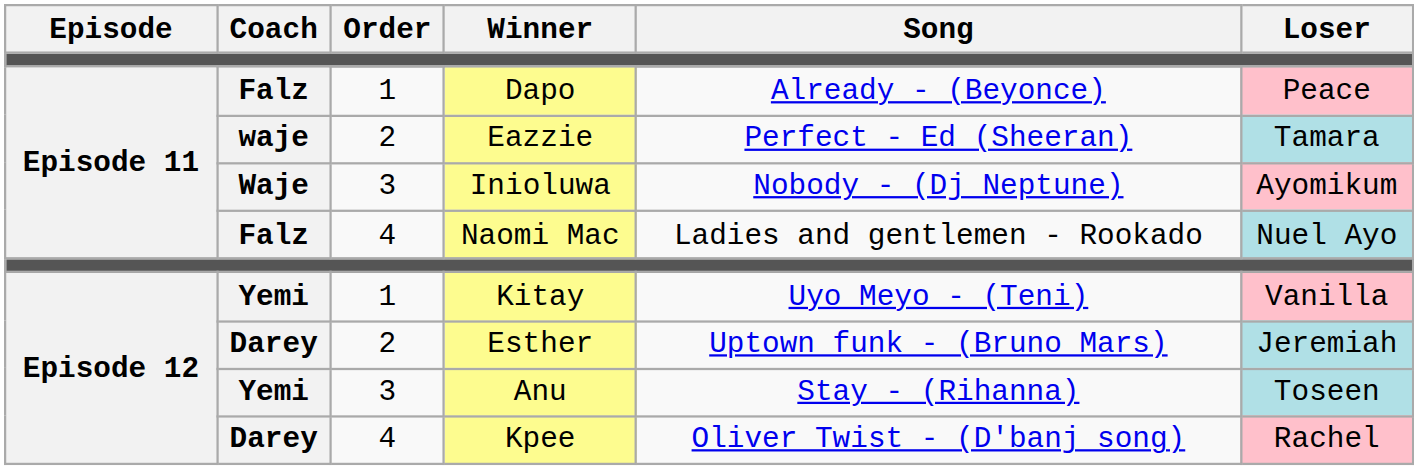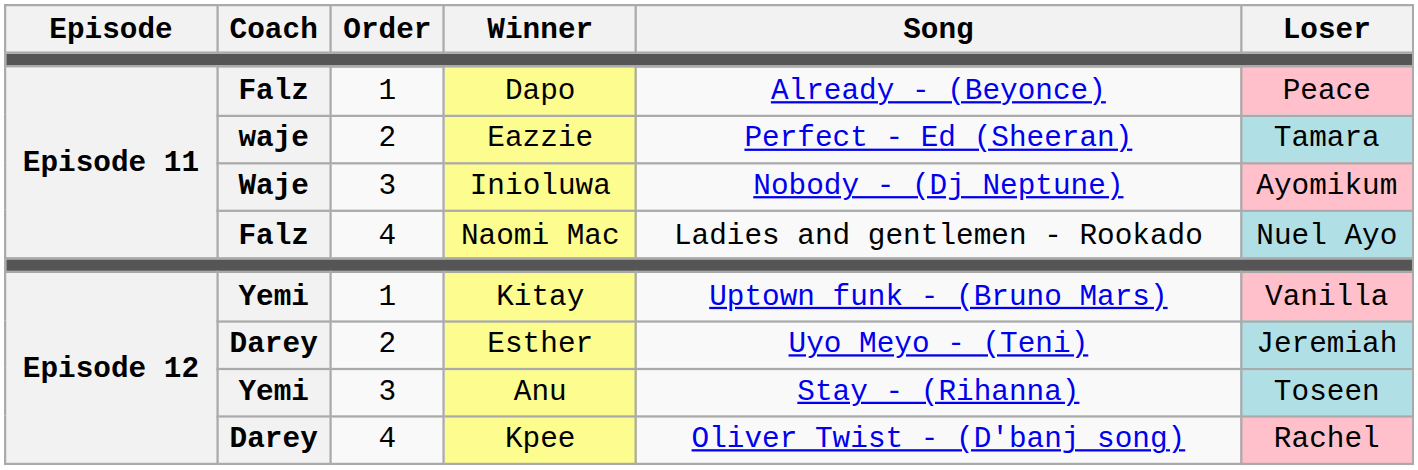 <table class="wikitable" style="text-align: center; width:100%">
 <tr>
 <th>Episode</th>
 <th>Coach</th>
 <th>Order</th>
 <th>Winner</th>
 <th>Song</th>
 <th>Loser</th>
 </tr>
 <tr>
 <td colspan="6" style="background:#555"></td>
 </tr>
 <tr>
 <th rowspan="5">Episode 11 <br></th>
 </tr>
 <tr>
 <th>Falz</th>
 <td>1</td>
 <td style="background:#fdfc8f">Dapo</td>
 <td><a href='#'>Already - (Beyonce)</a></td>
 <td style="background:pink">Peace</td>
 </tr>
 <tr>
 <th>waje</th>
 <td>2</td>
 <td style="background:#fdfc8f">Eazzie</td>
 <td><a href='#'>Perfect - Ed (Sheeran)</a></td>
 <td style="background:#b0e0e6">Tamara</td>
 </tr>
 <tr>
 <th>Waje</th>
 <td>3</td>
 <td style="background:#fdfc8f">Inioluwa</td>
 <td><a href='#'>Nobody - (Dj Neptune)</a></td>
 <td style="background:pink">Ayomikum</td>
 </tr>
 <tr>
 <th>Falz</th>
 <td>4</td>
 <td style="background:#fdfc8f">Naomi Mac</td>
 <td>Ladies and gentlemen - Rookado</td>
 <td style="background:#b0e0e6">Nuel Ayo</td>
 </tr>
 <tr>
 <td colspan="6" style="background:#555"></td>
 </tr>
 <tr>
 <th rowspan="5">Episode 12<br></th>
 <th>Yemi</th>
 <td>1</td>
 <td style="background:#fdfc8f">Kitay</td>
-<td><a href='#'>Uyo Meyo - (Teni)</a></td>
+<td><a href='#'>Uptown funk - (Bruno Mars)</a></td>
 <td style="background:pink">Vanilla</td>
 </tr>
 <tr>
 <th>Darey</th>
 <td>2</td>
 <td style="background:#fdfc8f">Esther</td>
-<td><a href='#'>Uptown funk - (Bruno Mars)</a></td>
+<td><a href='#'>Uyo Meyo - (Teni)</a></td>
 <td style="background:#b0e0e6">Jeremiah</td>
 </tr>
 <tr>
 <th>Yemi</th>
 <td>3</td>
 <td style="background:#fdfc8f">Anu</td>
 <td><a href='#'>Stay - (Rihanna)</a></td>
 <td style="background:#b0e0e6">Toseen</td>
 </tr>
 <tr>
 <th>Darey</th>
 <td>4</td>
 <td style="background:#fdfc8f">Kpee</td>
 <td><a href='#'>Oliver Twist - (D'banj song)</a></td>
 <td style="background:pink">Rachel</td>
 </tr>
 </table>
